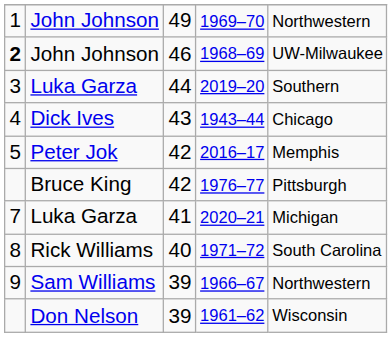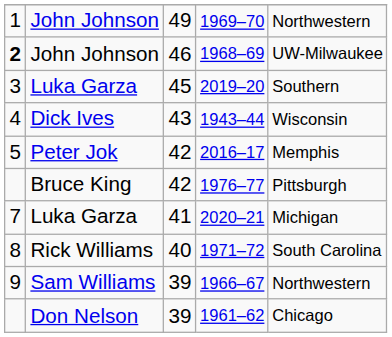 <table class="wikitable">
 <tr>
 </tr>
 <tr>
 <td>1</td>
 <td><a href='#'>John Johnson</a></td>
 <td>49</td>
 <td style="font-size:80%;"><a href='#'>1969–70</a></td>
 <td style="font-size:80%;">Northwestern</td>
 </tr>
 <tr>
 <td><strong>2</strong></td>
 <td>John Johnson</td>
 <td>46</td>
 <td style="font-size:80%;"><a href='#'>1968–69</a></td>
 <td style="font-size:80%;">UW-Milwaukee</td>
 </tr>
 <tr>
 <td>3</td>
 <td><a href='#'>Luka Garza</a></td>
-<td>44</td>
+<td>45</td>
 <td style="font-size:80%;"><a href='#'>2019–20</a></td>
 <td style="font-size:80%;">Southern</td>
 </tr>
 <tr>
 <td>4</td>
 <td><a href='#'>Dick Ives</a></td>
 <td>43</td>
 <td style="font-size:80%;"><a href='#'>1943–44</a></td>
-<td style="font-size:80%;">Chicago</td>
+<td style="font-size:80%;">Wisconsin</td>
 </tr>
 <tr>
 <td>5</td>
 <td><a href='#'>Peter Jok</a></td>
 <td>42</td>
 <td style="font-size:80%;"><a href='#'>2016–17</a></td>
 <td style="font-size:80%;">Memphis</td>
 </tr>
 <tr>
 <td></td>
 <td>Bruce King</td>
 <td>42</td>
 <td style="font-size:80%;"><a href='#'>1976–77</a></td>
 <td style="font-size:80%;">Pittsburgh</td>
 </tr>
 <tr>
 <td>7</td>
 <td>Luka Garza</td>
 <td>41</td>
 <td style="font-size:80%;"><a href='#'>2020–21</a></td>
 <td style="font-size:80%;">Michigan</td>
 </tr>
 <tr>
 <td>8</td>
 <td>Rick Williams</td>
 <td>40</td>
 <td style="font-size:80%;"><a href='#'>1971–72</a></td>
 <td style="font-size:80%;">South Carolina</td>
 </tr>
 <tr>
 <td>9</td>
 <td><a href='#'>Sam Williams</a></td>
 <td>39</td>
 <td style="font-size:80%;"><a href='#'>1966–67</a></td>
 <td style="font-size:80%;">Northwestern</td>
 </tr>
 <tr>
 <td></td>
 <td><a href='#'>Don Nelson</a></td>
 <td>39</td>
 <td style="font-size:80%;"><a href='#'>1961–62</a></td>
-<td style="font-size:80%;">Wisconsin</td>
+<td style="font-size:80%;">Chicago</td>
 </tr>
 </table>
